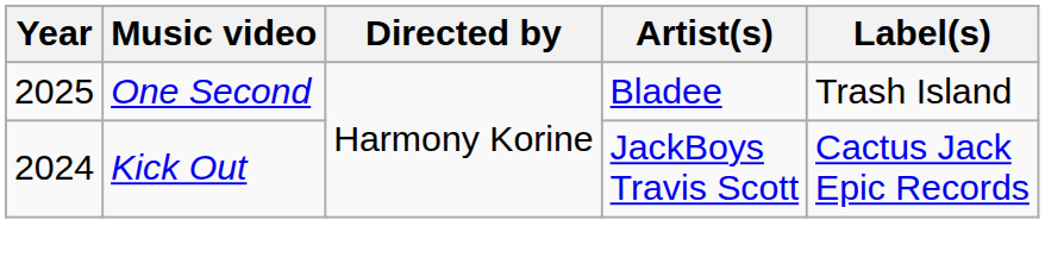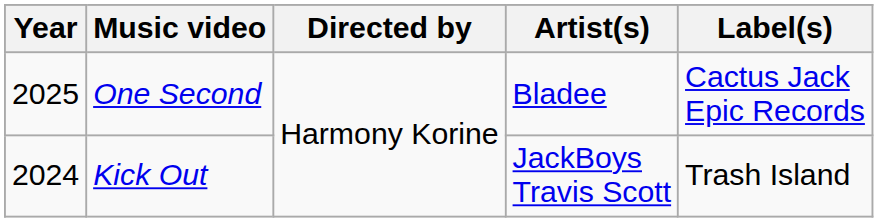 <table class="wikitable sortable">
 <tr>
 <th>Year</th>
 <th>Music video</th>
 <th>Directed by</th>
 <th>Artist(s)</th>
 <th>Label(s)</th>
 </tr>
 <tr>
 <td style="text-align:left">2025</td>
 <td scope="row" style="text-align:left"><em><a href='#'>One Second</a></em></td>
 <td rowspan="2">Harmony Korine</td>
 <td><a href='#'>Bladee</a></td>
-<td>Trash Island</td>
+<td><a href='#'>Cactus Jack</a><br><a href='#'>Epic Records</a></td>
 </tr>
 <tr>
 <td style="text-align:left">2024</td>
 <td scope="row" style="text-align:left"><em><a href='#'>Kick Out</a></em></td>
 <td><a href='#'>JackBoys</a><br><a href='#'>Travis Scott</a></td>
-<td><a href='#'>Cactus Jack</a><br><a href='#'>Epic Records</a></td>
+<td>Trash Island</td>
 </tr>
 </table>
